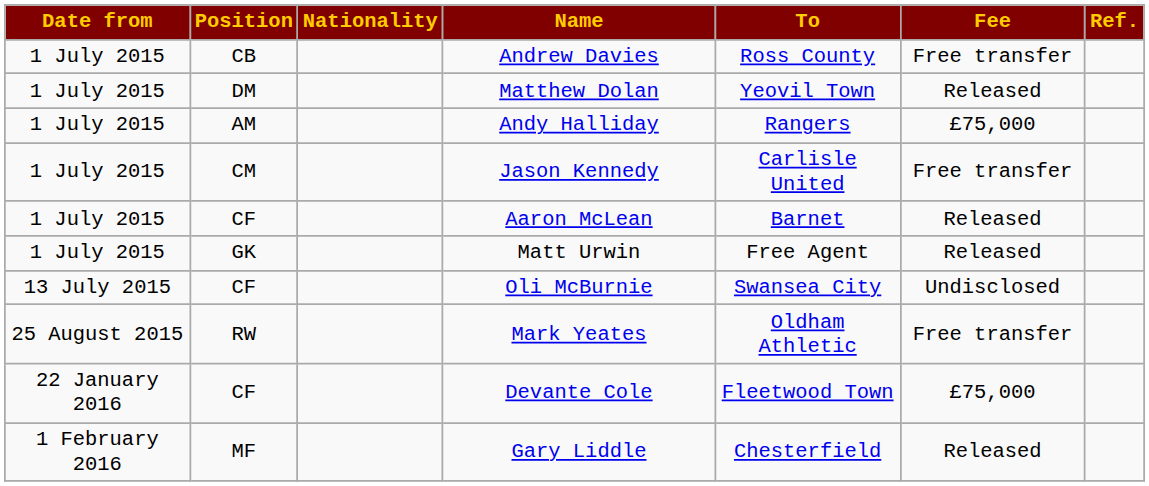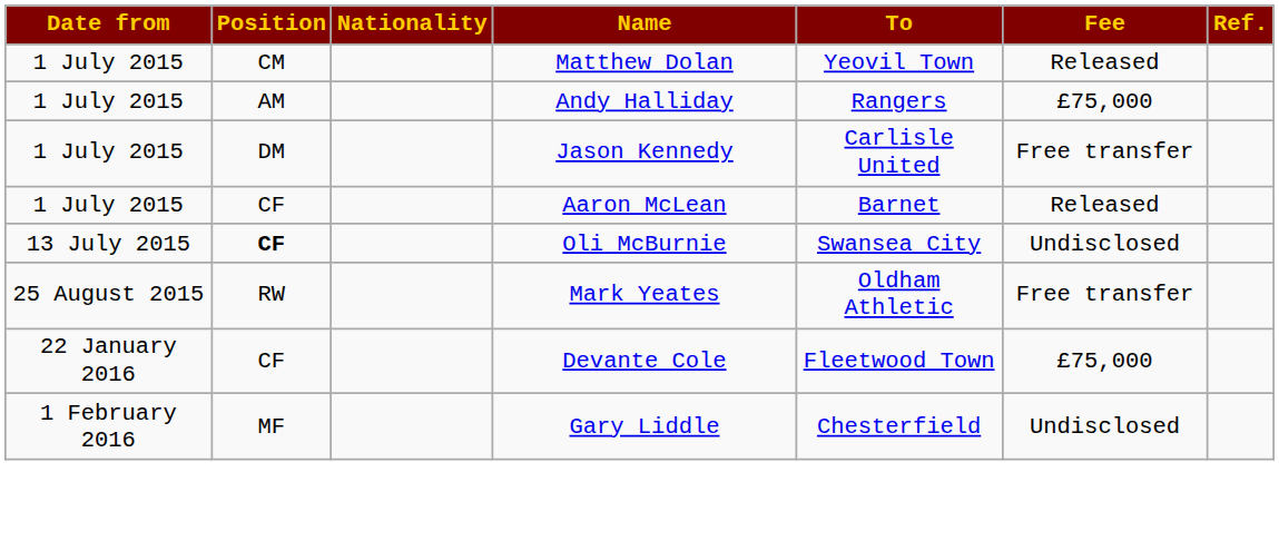 <table class="wikitable"  style="text-align:center; font-size:90%; ">
 <tr>
 <th style="background:#800000; color:#FFCC00; width:100px;">Date from</th>
 <th style="background:#800000; color:#FFCC00; width:50px;">Position</th>
 <th style="background:#800000; color:#FFCC00; width:50px;">Nationality</th>
 <th style="background:#800000; color:#FFCC00; width:150px;">Name</th>
 <th style="background:#800000; color:#FFCC00; width:100px;">To</th>
 <th style="background:#800000; color:#FFCC00; width:100px;">Fee</th>
 <th style="background:#800000; color:#FFCC00; width:25px;">Ref.</th>
 </tr>
 <tr>
 <td>1 July 2015</td>
-<td>CB</td>
-<td></td>
-<td><a href='#'>Andrew Davies</a></td>
-<td><a href='#'>Ross County</a></td>
-<td>Free transfer</td>
-<td></td>
-</tr>
-<tr>
-<td>1 July 2015</td>
-<td>DM</td>
+<td>CM</td>
 <td></td>
 <td><a href='#'>Matthew Dolan</a></td>
 <td><a href='#'>Yeovil Town</a> </td>
 <td>Released</td>
 <td></td>
 </tr>
 <tr>
 <td>1 July 2015</td>
 <td>AM</td>
 <td></td>
 <td><a href='#'>Andy Halliday</a></td>
 <td><a href='#'>Rangers</a></td>
 <td>£75,000</td>
 <td></td>
 </tr>
 <tr>
 <td>1 July 2015</td>
-<td>CM</td>
+<td>DM</td>
 <td></td>
 <td><a href='#'>Jason Kennedy</a></td>
 <td><a href='#'>Carlisle United</a></td>
 <td>Free transfer</td>
 <td></td>
 </tr>
 <tr>
 <td>1 July 2015</td>
 <td>CF</td>
 <td></td>
 <td><a href='#'>Aaron McLean</a></td>
 <td><a href='#'>Barnet</a> </td>
 <td>Released</td>
 <td></td>
 </tr>
 <tr>
-<td>1 July 2015</td>
-<td>GK</td>
-<td></td>
-<td>Matt Urwin</td>
-<td>Free Agent</td>
-<td>Released</td>
-<td></td>
-</tr>
-<tr>
 <td>13 July 2015</td>
-<td>CF</td>
+<td><strong>CF</strong></td>
 <td></td>
 <td><a href='#'>Oli McBurnie</a></td>
 <td><a href='#'>Swansea City</a></td>
 <td>Undisclosed</td>
 <td></td>
 </tr>
 <tr>
 <td>25 August 2015</td>
 <td>RW</td>
 <td></td>
 <td><a href='#'>Mark Yeates</a></td>
 <td><a href='#'>Oldham Athletic</a></td>
 <td>Free transfer</td>
 <td></td>
 </tr>
 <tr>
 <td>22 January 2016</td>
 <td>CF</td>
 <td></td>
 <td><a href='#'>Devante Cole</a></td>
 <td><a href='#'>Fleetwood Town</a></td>
 <td>£75,000</td>
 <td></td>
 </tr>
 <tr>
 <td>1 February 2016</td>
 <td>MF</td>
 <td></td>
 <td><a href='#'>Gary Liddle</a></td>
 <td><a href='#'>Chesterfield</a></td>
-<td>Released</td>
+<td>Undisclosed</td>
 <td></td>
 </tr>
 </table>
